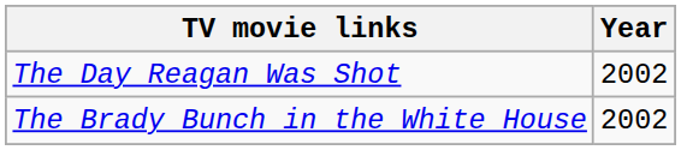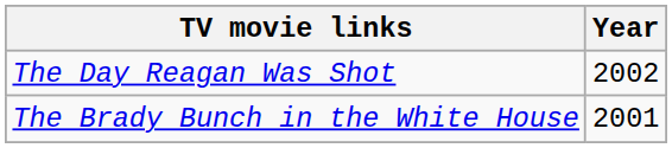 <table class="wikitable">
 <tr>
 <th>TV movie links</th>
 <th>Year</th>
 </tr>
 <tr>
 <td><em><a href='#'>The Day Reagan Was Shot</a></em></td>
 <td>2002</td>
 </tr>
 <tr>
 <td><em><a href='#'>The Brady Bunch in the White House</a></em></td>
-<td>2002</td>
+<td>2001</td>
 </tr>
 </table>
